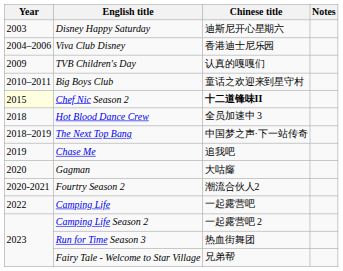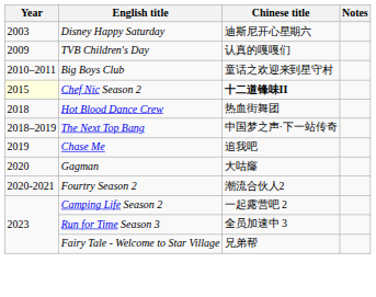 <table class="wikitable">
 <tr>
 <th>Year</th>
 <th>English title</th>
 <th>Chinese title</th>
 <th>Notes</th>
 </tr>
 <tr>
 <td>2003</td>
 <td><em>Disney Happy Saturday</em></td>
 <td>迪斯尼开心星期六</td>
-<td></td>
-</tr>
-<tr>
-<td>2004–2006</td>
-<td><em>Viva Club Disney</em></td>
-<td>香港迪士尼乐园</td>
 <td></td>
 </tr>
 <tr>
 <td>2009</td>
 <td><em>TVB Children's Day</em></td>
 <td>认真的嘎嘎们</td>
 <td></td>
 </tr>
 <tr>
 <td>2010–2011</td>
 <td><em>Big Boys Club</em></td>
 <td>童话之欢迎来到星守村</td>
 <td></td>
 </tr>
 <tr>
 <td style="background: lightyellow;">2015</td>
 <td><em><a href='#'>Chef Nic</a> Season 2</em></td>
 <td><strong>十二道锋味II</strong></td>
 <td></td>
 </tr>
 <tr>
 <td rowspan=1>2018</td>
 <td><em><a href='#'>Hot Blood Dance Crew</a></em></td>
-<td>全员加速中 3</td>
+<td>热血街舞团</td>
 <td></td>
 </tr>
 <tr>
 <td>2018–2019</td>
 <td><em><a href='#'>The Next Top Bang</a></em></td>
 <td>中国梦之声·下一站传奇</td>
 <td></td>
 </tr>
 <tr>
 <td>2019</td>
 <td><em><a href='#'>Chase Me</a></em></td>
 <td>追我吧</td>
 <td></td>
 </tr>
 <tr>
 <td>2020</td>
 <td><em>Gagman</em></td>
 <td>大咕窿</td>
 <td></td>
 </tr>
 <tr>
 <td>2020-2021</td>
 <td><em>Fourtry Season 2</em></td>
 <td>潮流合伙人2</td>
 <td></td>
 </tr>
 <tr>
-<td>2022</td>
-<td><em><a href='#'>Camping Life</a></em></td>
-<td>一起露营吧</td>
-<td></td>
-</tr>
-<tr>
 <td rowspan=3>2023</td>
 <td><em><a href='#'>Camping Life</a> Season 2</em></td>
 <td>一起露营吧 2</td>
 <td></td>
 </tr>
 <tr>
 <td><em><a href='#'>Run for Time</a> Season 3</em></td>
-<td>热血街舞团</td>
+<td>全员加速中 3</td>
 <td></td>
 </tr>
 <tr>
 <td><em>Fairy Tale - Welcome to Star Village</em></td>
 <td>兄弟帮</td>
 <td></td>
 </tr>
 </table>
